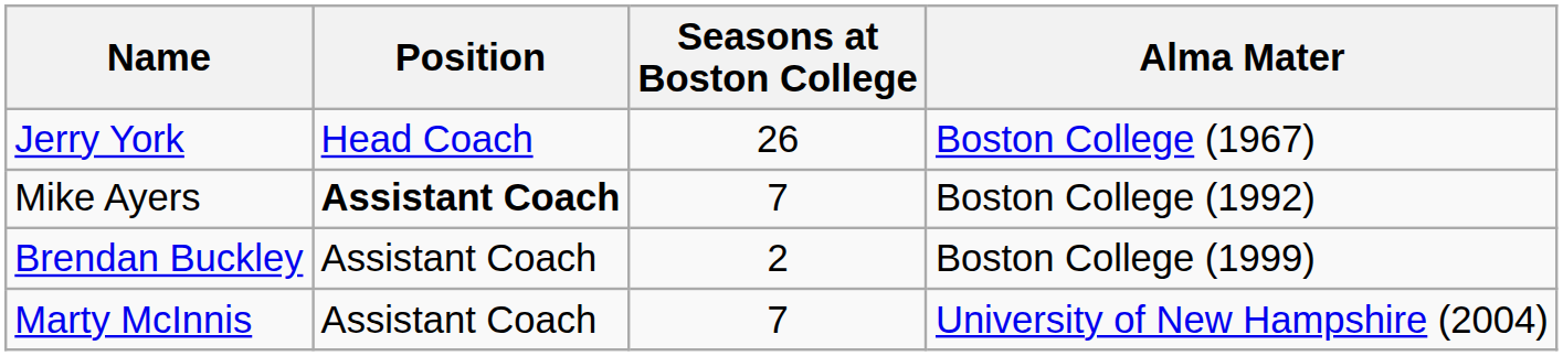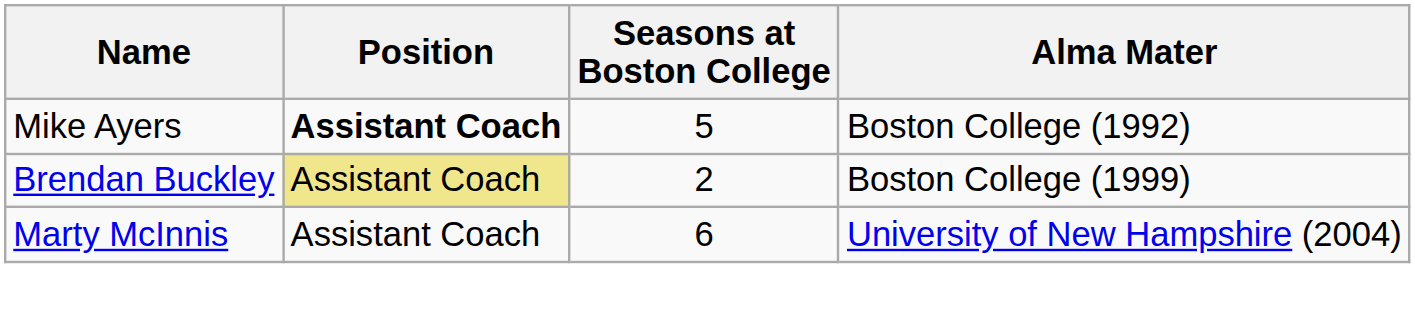 <table class="wikitable" border="1" style="font-size:90%;">
 <tr>
 <th>Name</th>
 <th>Position</th>
 <th>Seasons at<br>Boston College</th>
 <th>Alma Mater</th>
 </tr>
 <tr>
-<td><a href='#'>Jerry York</a></td>
-<td><a href='#'>Head Coach</a></td>
-<td align=center>26</td>
-<td><a href='#'>Boston College</a> (1967)</td>
-</tr>
-<tr>
 <td>Mike Ayers</td>
 <td><strong>Assistant Coach</strong></td>
-<td align=center>7</td>
+<td align=center>5</td>
 <td>Boston College (1992)</td>
 </tr>
 <tr>
 <td><a href='#'>Brendan Buckley</a></td>
-<td>Assistant Coach</td>
+<td style="background: khaki;">Assistant Coach</td>
 <td align=center>2</td>
 <td>Boston College (1999)</td>
 </tr>
 <tr>
 <td><a href='#'>Marty McInnis</a></td>
 <td>Assistant Coach</td>
-<td align=center>7</td>
+<td align=center>6</td>
 <td><a href='#'>University of New Hampshire</a> (2004)</td>
 </tr>
 </table>
